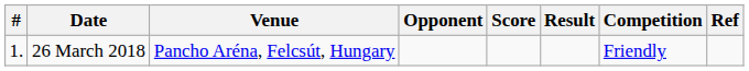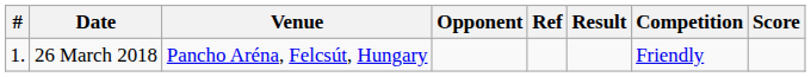 <table class="wikitable" style="font-size:95%;">
 <tr>
 <th>#</th>
 <th>Date</th>
 <th>Venue</th>
 <th>Opponent</th>
-<th>Score</th>
+<th>Ref</th>
 <th>Result</th>
 <th>Competition</th>
-<th>Ref</th>
+<th>Score</th>
 </tr>
 <tr>
 <td>1.</td>
 <td>26 March 2018</td>
 <td><a href='#'>Pancho Aréna</a>, <a href='#'>Felcsút</a>, <a href='#'>Hungary</a></td>
 <td></td>
 <td></td>
 <td></td>
 <td><a href='#'>Friendly</a></td>
 <td></td>
 </tr>
 </table>
